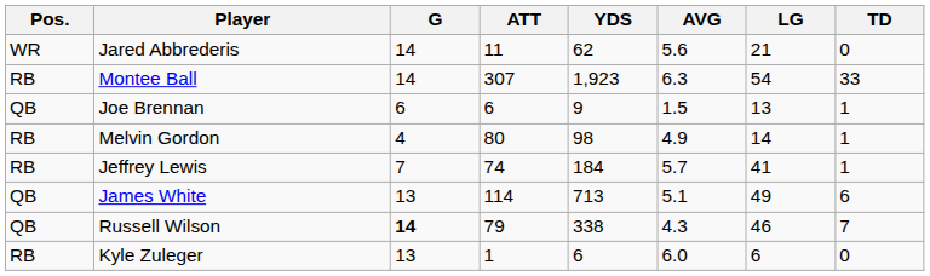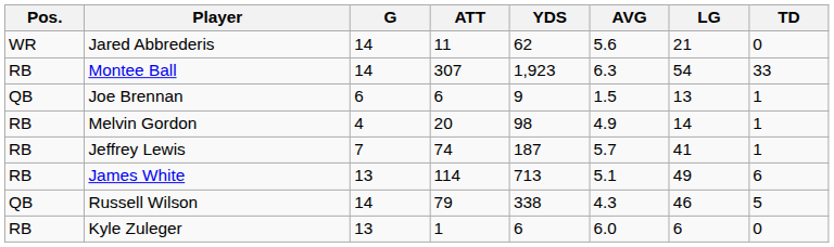 <table class="wikitable sortable">
 <tr>
 <th bgcolor="#DDDDFF" width="6%">Pos.</th>
 <th bgcolor="#DDDDFF" width="20%">Player</th>
 <th bgcolor="#DDDDFF" width="6%">G</th>
 <th bgcolor="#DDDDFF" width="6%">ATT</th>
 <th bgcolor="#DDDDFF" width="6%">YDS</th>
 <th bgcolor="#DDDDFF" width="6%">AVG</th>
 <th bgcolor="#DDDDFF" width="6%">LG</th>
 <th bgcolor="#DDDDFF" width="6%">TD</th>
 </tr>
 <tr>
 <td>WR</td>
 <td>Jared Abbrederis</td>
 <td>14</td>
 <td>11</td>
 <td>62</td>
 <td>5.6</td>
 <td>21</td>
 <td>0</td>
 </tr>
 <tr>
 <td>RB</td>
 <td><a href='#'>Montee Ball</a></td>
 <td>14</td>
 <td>307</td>
 <td>1,923</td>
 <td>6.3</td>
 <td>54</td>
 <td>33</td>
 </tr>
 <tr>
 <td>QB</td>
 <td>Joe Brennan</td>
 <td>6</td>
 <td>6</td>
 <td>9</td>
 <td>1.5</td>
 <td>13</td>
 <td>1</td>
 </tr>
 <tr>
 <td>RB</td>
 <td>Melvin Gordon</td>
 <td>4</td>
-<td>80</td>
+<td>20</td>
 <td>98</td>
 <td>4.9</td>
 <td>14</td>
 <td>1</td>
 </tr>
 <tr>
 <td>RB</td>
 <td>Jeffrey Lewis</td>
 <td>7</td>
 <td>74</td>
-<td>184</td>
+<td>187</td>
 <td>5.7</td>
 <td>41</td>
 <td>1</td>
 </tr>
 <tr>
-<td>QB</td>
+<td>RB</td>
 <td><a href='#'>James White</a></td>
 <td>13</td>
 <td>114</td>
 <td>713</td>
 <td>5.1</td>
 <td>49</td>
 <td>6</td>
 </tr>
 <tr>
 <td>QB</td>
 <td>Russell Wilson</td>
-<td><strong>14</strong></td>
+<td>14</td>
 <td>79</td>
 <td>338</td>
 <td>4.3</td>
 <td>46</td>
-<td>7</td>
+<td>5</td>
 </tr>
 <tr>
 <td>RB</td>
 <td>Kyle Zuleger</td>
 <td>13</td>
 <td>1</td>
 <td>6</td>
 <td>6.0</td>
 <td>6</td>
 <td>0</td>
 </tr>
 </table>
